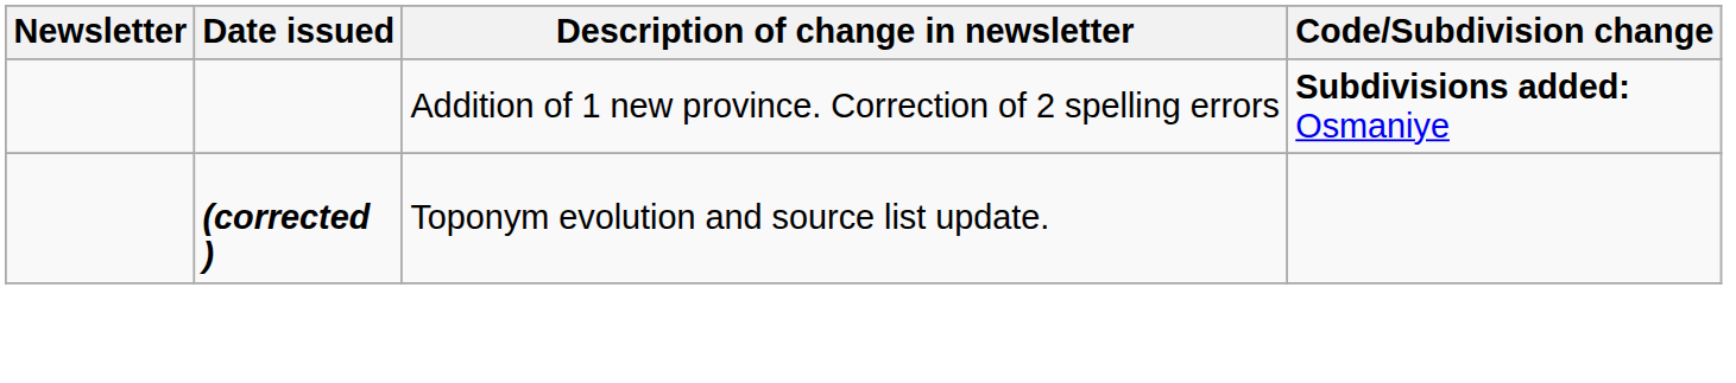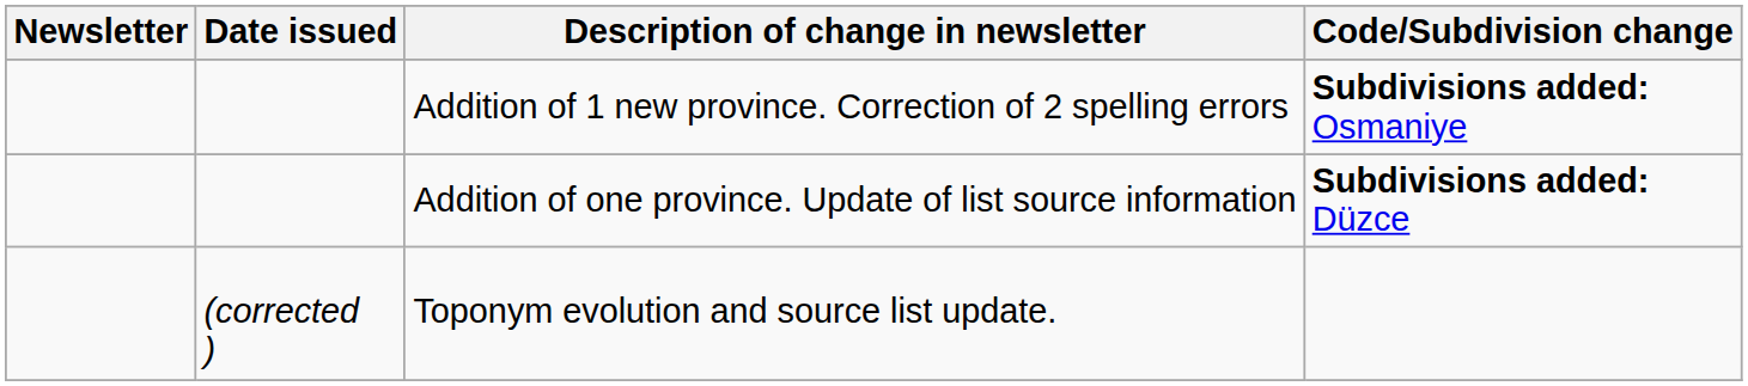 <table class="wikitable">
 <tr>
 <th>Newsletter</th>
 <th>Date issued</th>
 <th>Description of change in newsletter</th>
 <th>Code/Subdivision change</th>
 </tr>
 <tr>
 <td id="I-1"></td>
 <td></td>
 <td>Addition of 1 new province. Correction of 2 spelling errors</td>
 <td style=white-space:nowrap><strong>Subdivisions added:</strong><br>  <a href='#'>Osmaniye</a></td>
 </tr>
 <tr>
+<td id="I-2"></td>
+<td></td>
+<td>Addition of one province. Update of list source information</td>
+<td style=white-space:nowrap><strong>Subdivisions added:</strong><br>  <a href='#'>Düzce</a></td>
+</tr>
+<tr>
 <td id="II-3"></td>
-<td><strong><br> <em>(corrected<br> )</em></strong></td>
+<td><br> <em>(corrected<br> )</em></td>
 <td>Toponym evolution and source list update.</td>
 <td></td>
 </tr>
 </table>
